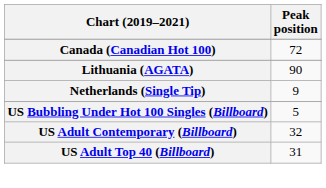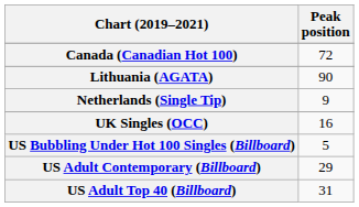 <table class="wikitable sortable plainrowheaders" style="text-align:center;">
 <tr>
 <th scope="col">Chart (2019–2021)</th>
 <th scope="col">Peak<br>position</th>
 </tr>
 <tr>
 </tr>
 <tr>
 </tr>
 <tr>
 <th scope="row">Canada (<a href='#'>Canadian Hot 100</a>)</th>
 <td>72</td>
 </tr>
 <tr>
 </tr>
 <tr>
 <th scope="row">Lithuania (<a href='#'>AGATA</a>)</th>
 <td>90</td>
 </tr>
 <tr>
 <th scope="row">Netherlands (<a href='#'>Single Tip</a>)</th>
 <td>9</td>
 </tr>
 <tr>
 </tr>
 <tr>
 </tr>
 <tr>
 </tr>
 <tr>
 </tr>
 <tr>
+<th scope="row">UK Singles (<a href='#'>OCC</a>)</th>
+<td>16</td>
+</tr>
+<tr>
 <th scope="row">US <a href='#'>Bubbling Under Hot 100 Singles</a> (<em><a href='#'>Billboard</a></em>)</th>
 <td>5</td>
 </tr>
 <tr>
 <th scope="row">US <a href='#'>Adult Contemporary</a> (<em><a href='#'>Billboard</a></em>)</th>
-<td>32</td>
+<td>29</td>
 </tr>
 <tr>
 <th scope="row">US <a href='#'>Adult Top 40</a> (<em><a href='#'>Billboard</a></em>)</th>
 <td>31</td>
 </tr>
 </table>
